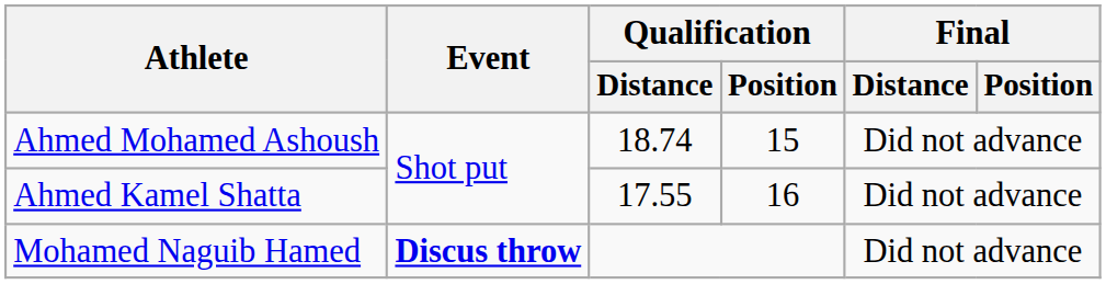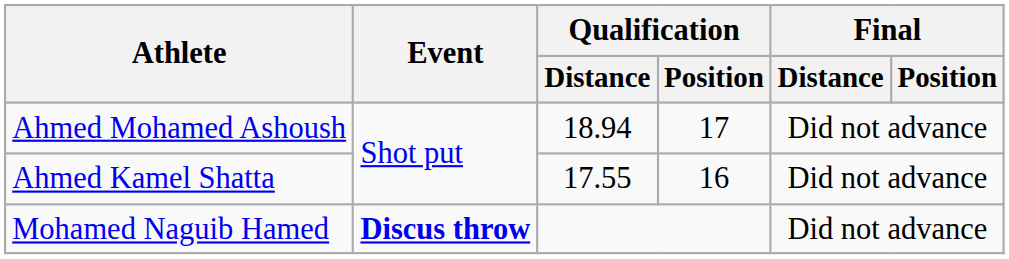 <table class=wikitable style="font-size:90%; text-align:center">
 <tr>
 <th rowspan=2>Athlete</th>
 <th rowspan=2>Event</th>
 <th colspan=2>Qualification</th>
 <th colspan=2>Final</th>
 </tr>
 <tr style=font-size:95%>
 <th>Distance</th>
 <th>Position</th>
 <th>Distance</th>
 <th>Position</th>
 </tr>
 <tr align=center>
 <td align=left><a href='#'>Ahmed Mohamed Ashoush</a></td>
 <td align=left rowspan=2><a href='#'>Shot put</a></td>
-<td>18.74</td>
-<td>15</td>
+<td>18.94</td>
+<td>17</td>
 <td colspan=2>Did not advance</td>
 </tr>
 <tr align=center>
 <td align=left><a href='#'>Ahmed Kamel Shatta</a></td>
 <td>17.55</td>
 <td>16</td>
 <td colspan=2>Did not advance</td>
 </tr>
 <tr align=center>
 <td align=left><a href='#'>Mohamed Naguib Hamed</a></td>
 <td align=left><strong><a href='#'>Discus throw</a></strong></td>
 <td colspan=2></td>
 <td colspan=2>Did not advance</td>
 </tr>
 </table>
